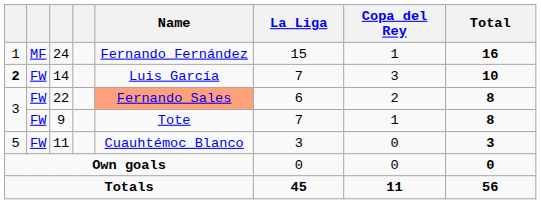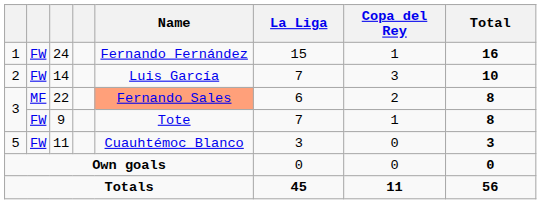 <table class="wikitable" style="text-align:center">
 <tr>
 <th width=15></th>
 <th width=15></th>
 <th width=15></th>
 <th width=15></th>
 <th width=145>Name</th>
 <th width=80><strong><a href='#'>La Liga</a></strong></th>
 <th width=90><strong><a href='#'>Copa del Rey</a></strong></th>
 <th width=80>Total</th>
 </tr>
 <tr>
 <td rowspan=1>1</td>
-<td align=center><a href='#'>MF</a></td>
+<td align=center><a href='#'>FW</a></td>
 <td align=center>24</td>
 <td></td>
 <td><a href='#'>Fernando Fernández</a></td>
 <td>15</td>
 <td>1</td>
 <td><strong>16</strong></td>
 </tr>
 <tr>
-<td rowspan=1><strong>2</strong></td>
+<td rowspan=1>2</td>
 <td align=center><a href='#'>FW</a></td>
 <td align=center>14</td>
 <td></td>
 <td><a href='#'>Luis García</a></td>
 <td>7</td>
 <td>3</td>
 <td><strong>10</strong></td>
 </tr>
 <tr>
 <td rowspan=2>3</td>
-<td align=center><a href='#'>FW</a></td>
+<td align=center><a href='#'>MF</a></td>
 <td align=center>22</td>
 <td></td>
 <td style="background: lightsalmon;"><a href='#'>Fernando Sales</a></td>
 <td>6</td>
 <td>2</td>
 <td><strong>8</strong></td>
 </tr>
 <tr>
 <td align=center><a href='#'>FW</a></td>
 <td align=center>9</td>
 <td></td>
 <td><a href='#'>Tote</a></td>
 <td>7</td>
 <td>1</td>
 <td><strong>8</strong></td>
 </tr>
 <tr>
 <td rowspan=1>5</td>
 <td align=center><a href='#'>FW</a></td>
 <td align=center>11</td>
 <td></td>
 <td><a href='#'>Cuauhtémoc Blanco</a></td>
 <td>3</td>
 <td>0</td>
 <td><strong>3</strong></td>
 </tr>
 <tr>
 <td colspan=5><strong>Own goals</strong></td>
 <td>0</td>
 <td>0</td>
 <td><strong>0</strong></td>
 </tr>
 <tr>
 <td colspan=5><strong>Totals</strong></td>
 <td><strong>45</strong></td>
 <td><strong>11</strong></td>
 <td><strong>56</strong></td>
 </tr>
 </table>
